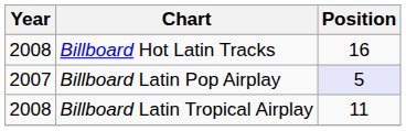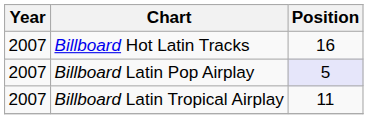 <table class="wikitable">
 <tr>
 <th>Year</th>
 <th>Chart</th>
 <th>Position</th>
 </tr>
 <tr>
-<td>2008</td>
+<td>2007</td>
 <td><em><a href='#'>Billboard</a></em> Hot Latin Tracks</td>
 <td align="center">16</td>
 </tr>
 <tr>
 <td>2007</td>
 <td><em>Billboard</em> Latin Pop Airplay</td>
 <td align="center" style="background: lavender;">5</td>
 </tr>
 <tr>
-<td>2008</td>
+<td>2007</td>
 <td><em>Billboard</em> Latin Tropical Airplay</td>
 <td align="center">11</td>
 </tr>
 <tr>
 </tr>
 </table>
